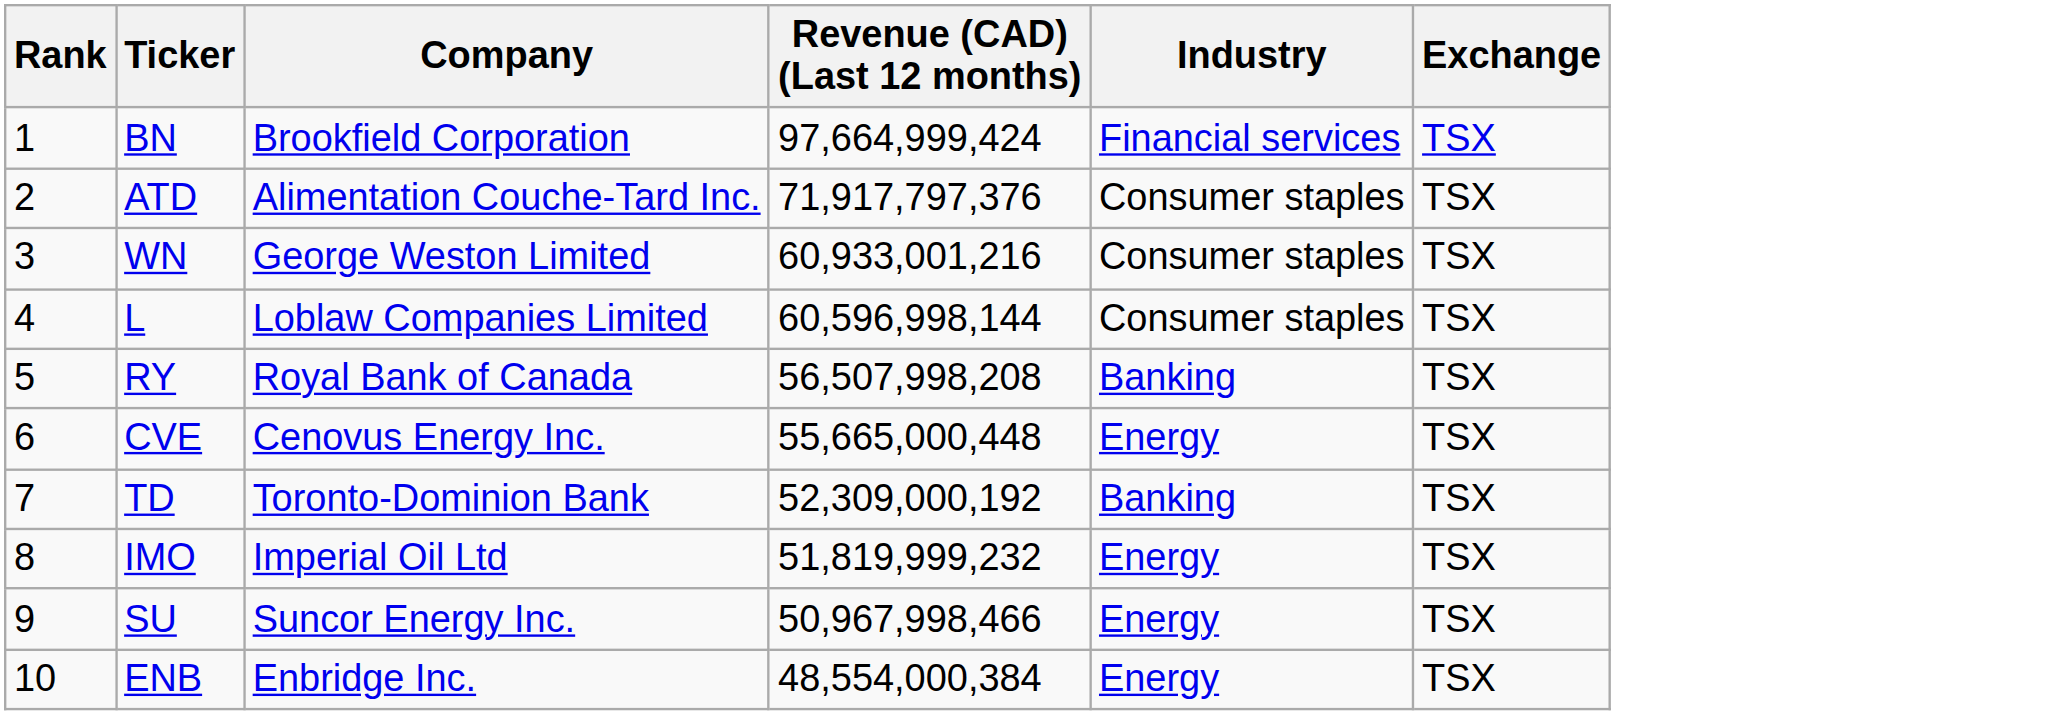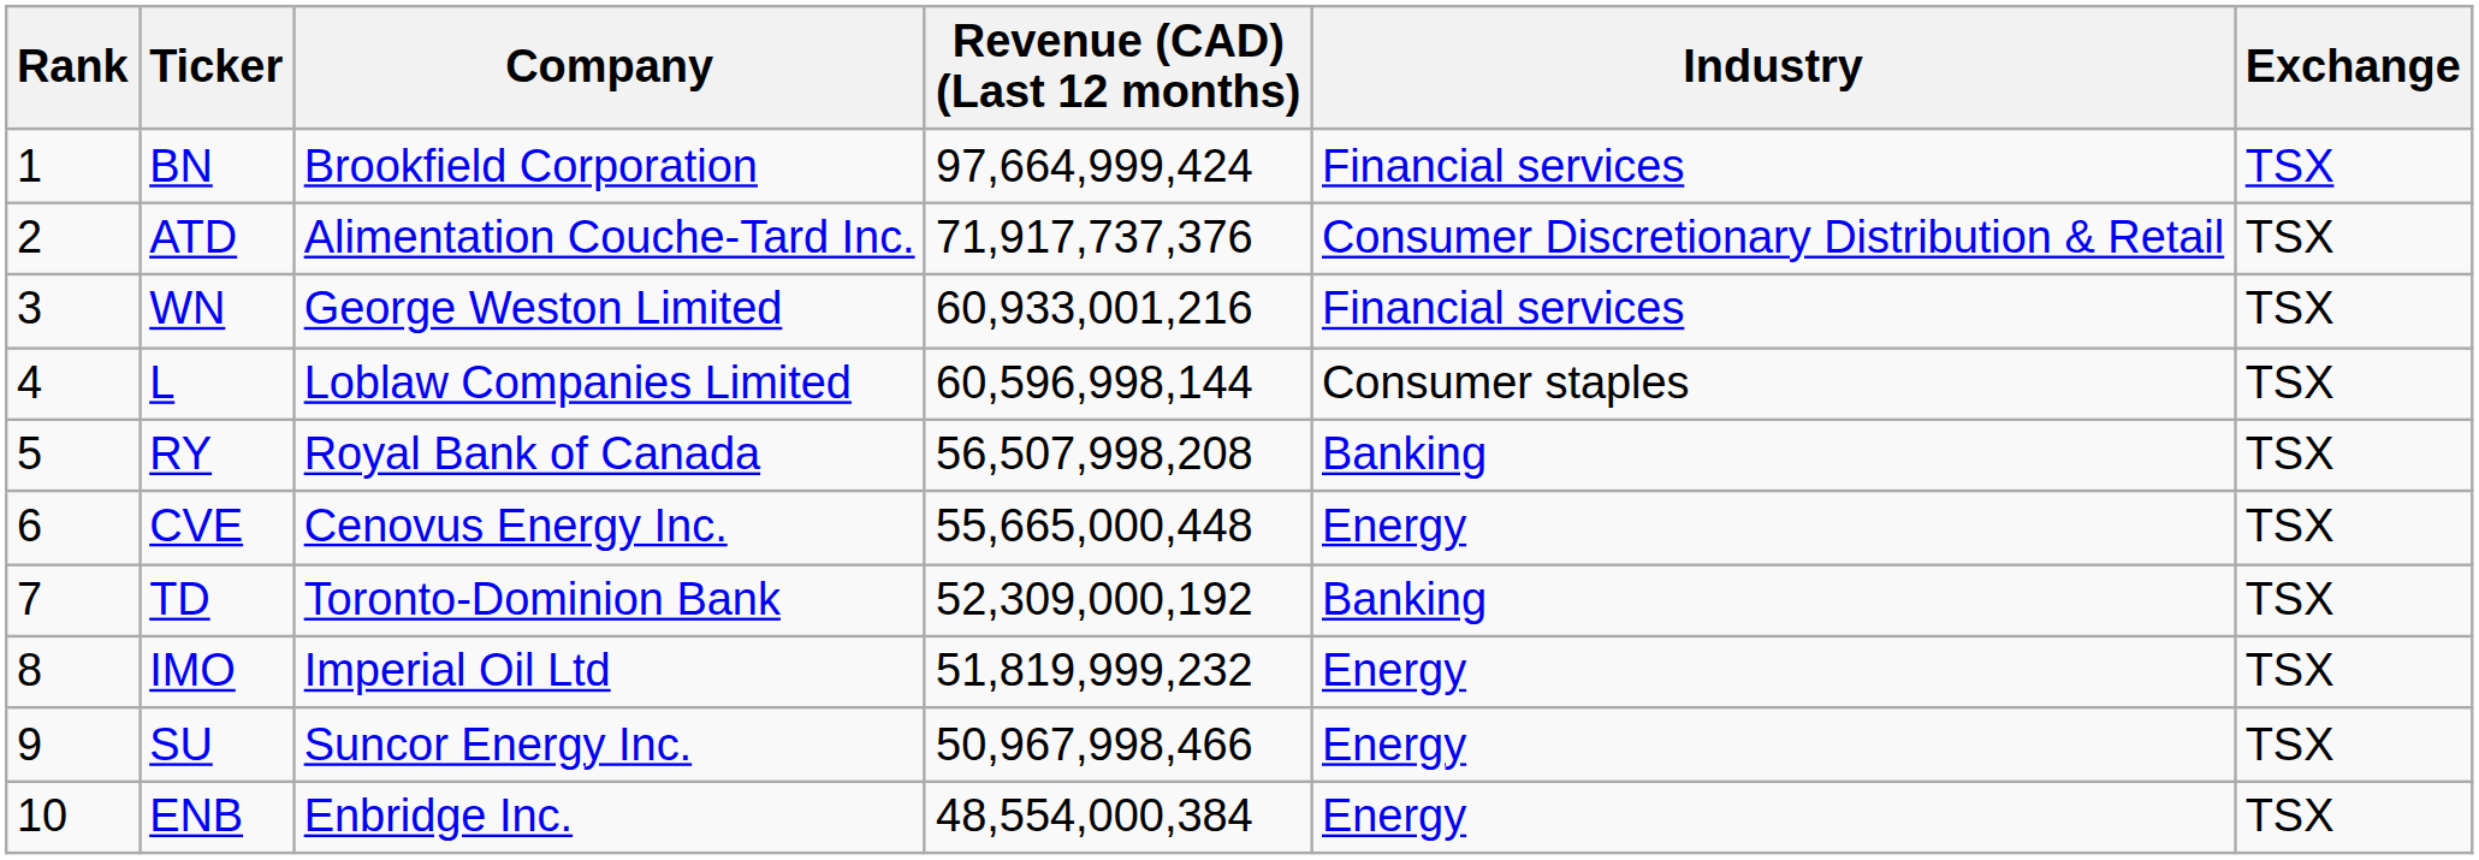 <table class="wikitable sortable">
 <tr>
 <th>Rank</th>
 <th>Ticker</th>
 <th>Company</th>
 <th>Revenue (CAD)<br>(Last 12 months)</th>
 <th>Industry</th>
 <th>Exchange</th>
 </tr>
 <tr>
 <td>1</td>
 <td><a href='#'>BN</a></td>
 <td><a href='#'>Brookfield Corporation</a></td>
 <td>97,664,999,424</td>
 <td><a href='#'>Financial services</a></td>
 <td><a href='#'>TSX</a></td>
 </tr>
 <tr>
 <td>2</td>
 <td><a href='#'>ATD</a></td>
 <td><a href='#'>Alimentation Couche-Tard Inc.</a></td>
-<td>71,917,797,376</td>
-<td>Consumer staples</td>
+<td>71,917,737,376</td>
+<td><a href='#'>Consumer Discretionary Distribution & Retail</a></td>
 <td>TSX</td>
 </tr>
 <tr>
 <td>3</td>
 <td><a href='#'>WN</a></td>
 <td><a href='#'>George Weston Limited</a></td>
 <td>60,933,001,216</td>
-<td>Consumer staples</td>
+<td><a href='#'>Financial services</a></td>
 <td>TSX</td>
 </tr>
 <tr>
 <td>4</td>
 <td><a href='#'>L</a></td>
 <td><a href='#'>Loblaw Companies Limited</a></td>
 <td>60,596,998,144</td>
 <td>Consumer staples</td>
 <td>TSX</td>
 </tr>
 <tr>
 <td>5</td>
 <td><a href='#'>RY</a></td>
 <td><a href='#'>Royal Bank of Canada</a></td>
 <td>56,507,998,208</td>
 <td><a href='#'>Banking</a></td>
 <td>TSX</td>
 </tr>
 <tr>
 <td>6</td>
 <td><a href='#'>CVE</a></td>
 <td><a href='#'>Cenovus Energy Inc.</a></td>
 <td>55,665,000,448</td>
 <td><a href='#'>Energy</a></td>
 <td>TSX</td>
 </tr>
 <tr>
 <td>7</td>
 <td><a href='#'>TD</a></td>
 <td><a href='#'>Toronto-Dominion Bank</a></td>
 <td>52,309,000,192</td>
 <td><a href='#'>Banking</a></td>
 <td>TSX</td>
 </tr>
 <tr>
 <td>8</td>
 <td><a href='#'>IMO</a></td>
 <td><a href='#'>Imperial Oil Ltd</a></td>
 <td>51,819,999,232</td>
 <td><a href='#'>Energy</a></td>
 <td>TSX</td>
 </tr>
 <tr>
 <td>9</td>
 <td><a href='#'>SU</a></td>
 <td><a href='#'>Suncor Energy Inc.</a></td>
 <td>50,967,998,466</td>
 <td><a href='#'>Energy</a></td>
 <td>TSX</td>
 </tr>
 <tr>
 <td>10</td>
 <td><a href='#'>ENB</a></td>
 <td><a href='#'>Enbridge Inc.</a></td>
 <td>48,554,000,384</td>
 <td><a href='#'>Energy</a></td>
 <td>TSX</td>
 </tr>
 </table>
